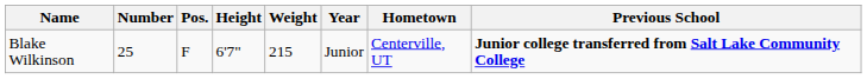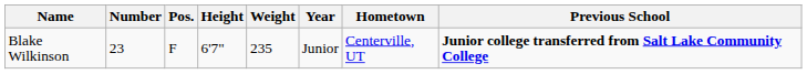 <table class="wikitable sortable" border="1">
 <tr>
 <th>Name</th>
 <th>Number</th>
 <th>Pos.</th>
 <th>Height</th>
 <th>Weight</th>
 <th>Year</th>
 <th>Hometown</th>
 <th class="unsortable">Previous School</th>
 </tr>
 <tr>
 <td>Blake Wilkinson</td>
-<td>25</td>
+<td>23</td>
 <td>F</td>
 <td>6'7"</td>
-<td>215</td>
+<td>235</td>
 <td>Junior</td>
 <td><a href='#'>Centerville, UT</a></td>
 <td><strong>Junior college transferred from <a href='#'>Salt Lake Community College</a></strong></td>
 </tr>
 </table>
